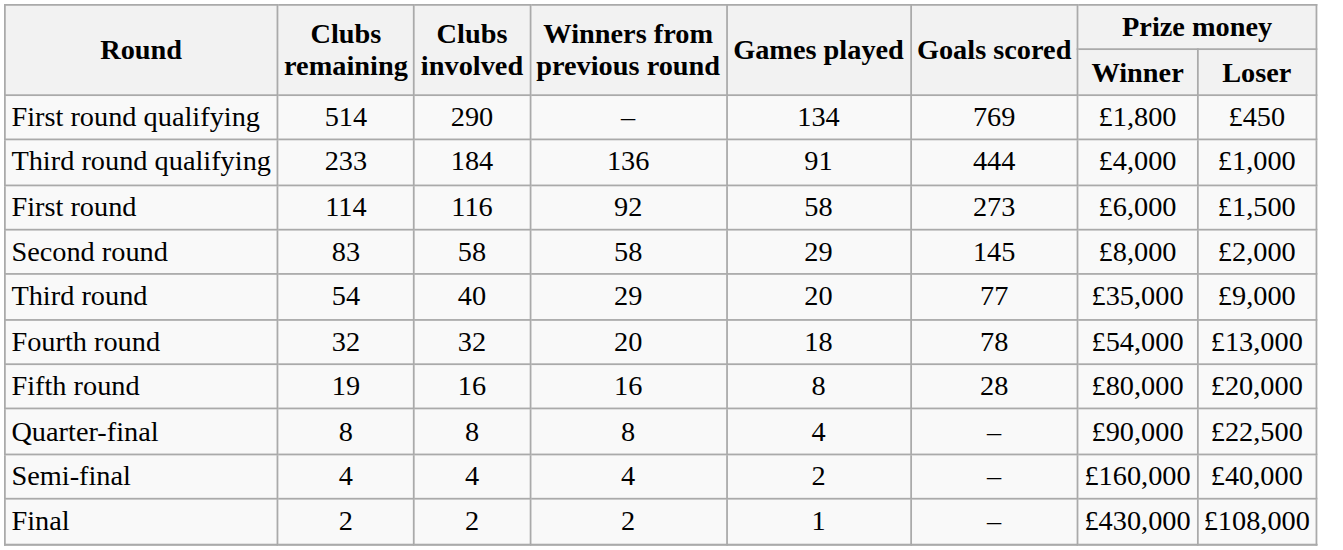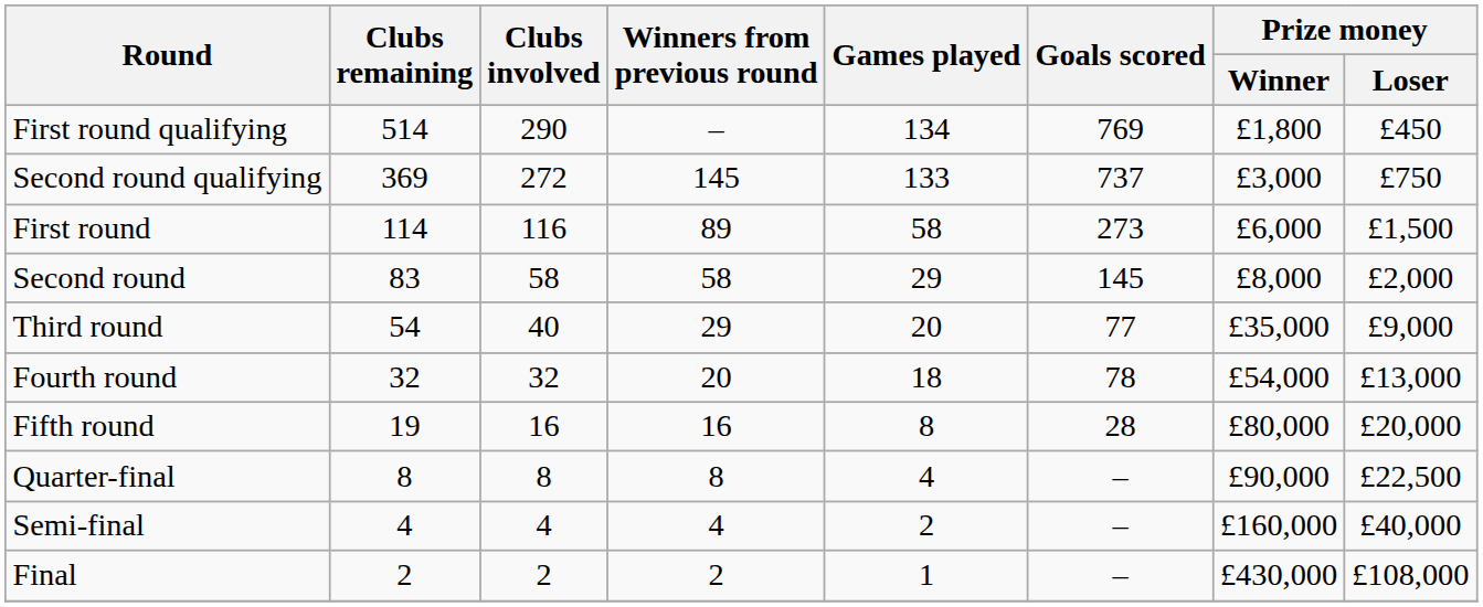 <table class="wikitable" style="text-align:center;">
 <tr>
 <th rowspan = 2>Round</th>
 <th rowspan = 2>Clubs<br>remaining</th>
 <th rowspan = 2>Clubs<br>involved</th>
 <th rowspan = 2>Winners from<br>previous round</th>
 <th rowspan = 2>Games played</th>
 <th rowspan = 2>Goals scored</th>
 <th colspan = 2>Prize money</th>
 </tr>
 <tr>
 <th>Winner</th>
 <th>Loser</th>
 </tr>
 <tr>
 <td style="text-align:left;">First round qualifying</td>
 <td>514</td>
 <td>290</td>
 <td>–</td>
 <td>134</td>
 <td>769</td>
 <td>£1,800</td>
 <td>£450</td>
 </tr>
 <tr>
-<td style="text-align:left;">Third round qualifying</td>
-<td>233</td>
-<td>184</td>
-<td>136</td>
-<td>91</td>
-<td>444</td>
-<td>£4,000</td>
-<td>£1,000</td>
+<td style="text-align:left;">Second round qualifying</td>
+<td>369</td>
+<td>272</td>
+<td>145</td>
+<td>133</td>
+<td>737</td>
+<td>£3,000</td>
+<td>£750</td>
 </tr>
 <tr>
 <td style="text-align:left;">First round</td>
 <td>114</td>
 <td>116</td>
-<td>92</td>
+<td>89</td>
 <td>58</td>
 <td>273</td>
 <td>£6,000</td>
 <td>£1,500</td>
 </tr>
 <tr>
 <td style="text-align:left;">Second round</td>
 <td>83</td>
 <td>58</td>
 <td>58</td>
 <td>29</td>
 <td>145</td>
 <td>£8,000</td>
 <td>£2,000</td>
 </tr>
 <tr>
 <td style="text-align:left;">Third round</td>
 <td>54</td>
 <td>40</td>
 <td>29</td>
 <td>20</td>
 <td>77</td>
 <td>£35,000</td>
 <td>£9,000</td>
 </tr>
 <tr>
 <td style="text-align:left;">Fourth round</td>
 <td>32</td>
 <td>32</td>
 <td>20</td>
 <td>18</td>
 <td>78</td>
 <td>£54,000</td>
 <td>£13,000</td>
 </tr>
 <tr>
 <td style="text-align:left;">Fifth round</td>
 <td>19</td>
 <td>16</td>
 <td>16</td>
 <td>8</td>
 <td>28</td>
 <td>£80,000</td>
 <td>£20,000</td>
 </tr>
 <tr>
 <td style="text-align:left;">Quarter-final</td>
 <td>8</td>
 <td>8</td>
 <td>8</td>
 <td>4</td>
 <td>–</td>
 <td>£90,000</td>
 <td>£22,500</td>
 </tr>
 <tr>
 <td style="text-align:left;">Semi-final</td>
 <td>4</td>
 <td>4</td>
 <td>4</td>
 <td>2</td>
 <td>–</td>
 <td>£160,000</td>
 <td>£40,000</td>
 </tr>
 <tr>
 <td style="text-align:left;">Final</td>
 <td>2</td>
 <td>2</td>
 <td>2</td>
 <td>1</td>
 <td>–</td>
 <td>£430,000</td>
 <td>£108,000</td>
 </tr>
 <tr>
 </tr>
 </table>
